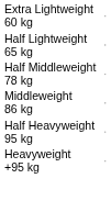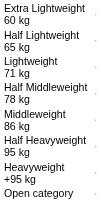 <table>
 <tr>
 <td>Extra Lightweight <br> 60 kg <br> </td>
 <td></td>
 <td></td>
 <td> <hr> </td>
 </tr>
 <tr>
 <td>Half Lightweight <br> 65 kg <br> </td>
+<td></td>
+<td></td>
+<td> <hr> </td>
+</tr>
+<tr>
+<td>Lightweight <br> 71 kg <br> </td>
 <td></td>
 <td></td>
 <td> <hr> </td>
 </tr>
 <tr>
 <td>Half Middleweight <br> 78 kg <br> </td>
 <td></td>
 <td></td>
 <td> <hr> </td>
 </tr>
 <tr>
 <td>Middleweight <br> 86 kg <br> </td>
 <td></td>
 <td></td>
 <td> <hr> </td>
 </tr>
 <tr>
 <td>Half Heavyweight <br> 95 kg <br> </td>
 <td></td>
 <td></td>
 <td> <hr> </td>
 </tr>
 <tr>
 <td>Heavyweight <br> +95 kg <br> </td>
 <td></td>
 <td></td>
 <td> <hr> </td>
 </tr>
+<tr>
+<td>Open category <br> </td>
+<td></td>
+<td></td>
+<td> <hr> </td>
+</tr>
 </table>
